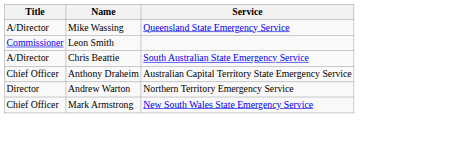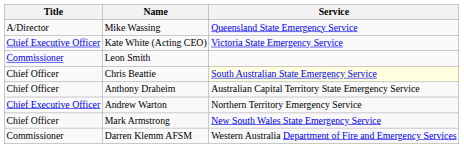 <table class="wikitable">
 <tr>
 <th>Title</th>
 <th>Name</th>
 <th>Service</th>
 </tr>
 <tr>
 <td>A/Director</td>
 <td>Mike Wassing</td>
 <td><a href='#'>Queensland State Emergency Service</a></td>
 </tr>
 <tr>
+<td><a href='#'>Chief Executive Officer</a></td>
+<td>Kate White (Acting CEO)</td>
+<td><a href='#'>Victoria State Emergency Service</a></td>
+</tr>
+<tr>
 <td><a href='#'>Commissioner</a></td>
 <td>Leon Smith</td>
 <td></td>
 </tr>
 <tr>
-<td>A/Director</td>
+<td>Chief Officer</td>
 <td>Chris Beattie</td>
-<td><a href='#'>South Australian State Emergency Service</a></td>
+<td style="background: lightyellow;"><a href='#'>South Australian State Emergency Service</a></td>
 </tr>
 <tr>
 <td>Chief Officer</td>
 <td>Anthony Draheim</td>
 <td>Australian Capital Territory State Emergency Service</td>
 </tr>
 <tr>
-<td>Director</td>
+<td><a href='#'>Chief Executive Officer</a></td>
 <td>Andrew Warton</td>
 <td>Northern Territory Emergency Service</td>
 </tr>
 <tr>
 <td>Chief Officer</td>
 <td>Mark Armstrong</td>
 <td><a href='#'>New South Wales State Emergency Service</a></td>
 </tr>
+<tr>
+<td>Commissioner</td>
+<td>Darren Klemm AFSM</td>
+<td>Western Australia <a href='#'>Department of Fire and Emergency Services</a></td>
+</tr>
 </table>
